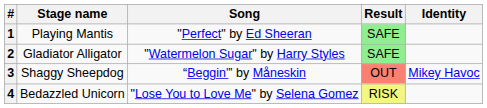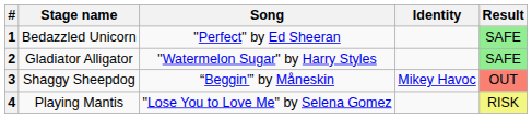 <table class="wikitable plainrowheaders" style="text-align: center;">
 <tr>
 <th>#</th>
 <th>Stage name</th>
 <th>Song</th>
+<th>Identity</th>
 <th>Result</th>
-<th>Identity</th>
 </tr>
 <tr>
 <th>1</th>
-<td>Playing Mantis</td>
+<td>Bedazzled Unicorn</td>
 <td>"<a href='#'>Perfect</a>" by <a href='#'>Ed Sheeran</a></td>
+<td></td>
 <td bgcolor=lightgreen>SAFE</td>
-<td></td>
 </tr>
 <tr>
 <th>2</th>
 <td>Gladiator Alligator</td>
 <td>"<a href='#'>Watermelon Sugar</a>" by <a href='#'>Harry Styles</a></td>
+<td></td>
 <td bgcolor=lightgreen>SAFE</td>
-<td></td>
 </tr>
 <tr>
 <th>3</th>
 <td>Shaggy Sheepdog</td>
 <td>“<a href='#'>Beggin'</a>” by <a href='#'>Måneskin</a></td>
+<td><a href='#'>Mikey Havoc</a></td>
 <td bgcolor="salmon">OUT</td>
-<td><a href='#'>Mikey Havoc</a></td>
 </tr>
 <tr>
 <th>4</th>
-<td>Bedazzled Unicorn</td>
+<td>Playing Mantis</td>
 <td>"<a href='#'>Lose You to Love Me</a>" by <a href='#'>Selena Gomez</a></td>
+<td></td>
 <td bgcolor="#F3F781">RISK</td>
-<td></td>
 </tr>
 </table>
